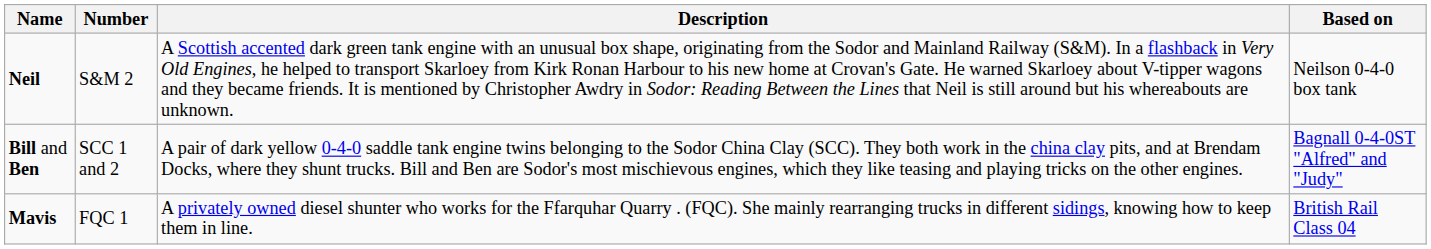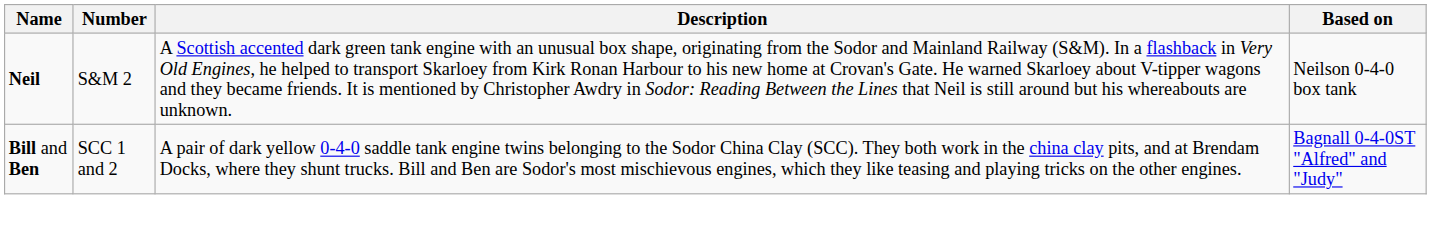 <table class="wikitable">
 <tr>
 <th>Name</th>
 <th>Number</th>
 <th>Description</th>
 <th>Based on</th>
 </tr>
 <tr>
 <td><strong>Neil</strong></td>
 <td>S&M 2</td>
 <td>A <a href='#'>Scottish accented</a> dark green tank engine with an unusual box shape, originating from the Sodor and Mainland Railway (S&M). In a <a href='#'>flashback</a> in <em>Very Old Engines</em>, he helped to transport Skarloey from Kirk Ronan Harbour to his new home at Crovan's Gate. He warned Skarloey about V-tipper wagons and they became friends. It is mentioned by Christopher Awdry in <em>Sodor: Reading Between the Lines</em> that Neil is still around but his whereabouts are unknown.</td>
 <td>Neilson 0-4-0 box tank</td>
 </tr>
 <tr>
 <td><strong>Bill</strong> and <strong>Ben</strong></td>
 <td>SCC 1 and 2</td>
 <td>A pair of dark yellow <a href='#'>0-4-0</a> saddle tank engine twins belonging to the Sodor China Clay  (SCC). They both work in the <a href='#'>china clay</a> pits, and at Brendam Docks, where they shunt trucks. Bill and Ben are Sodor's most mischievous engines, which they like teasing and playing tricks on the other engines.</td>
 <td><a href='#'>Bagnall 0-4-0ST "Alfred" and "Judy"</a></td>
 </tr>
-<tr>
-<td><strong>Mavis</strong></td>
-<td>FQC 1</td>
-<td>A <a href='#'>privately owned</a> diesel shunter who works for the Ffarquhar Quarry . (FQC). She mainly rearranging trucks in different <a href='#'>sidings</a>, knowing how to keep them in line.</td>
-<td><a href='#'>British Rail Class 04</a></td>
-</tr>
 </table>
